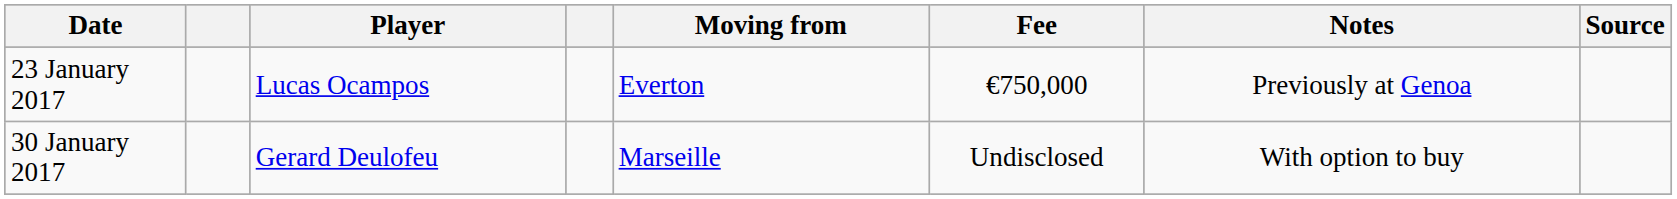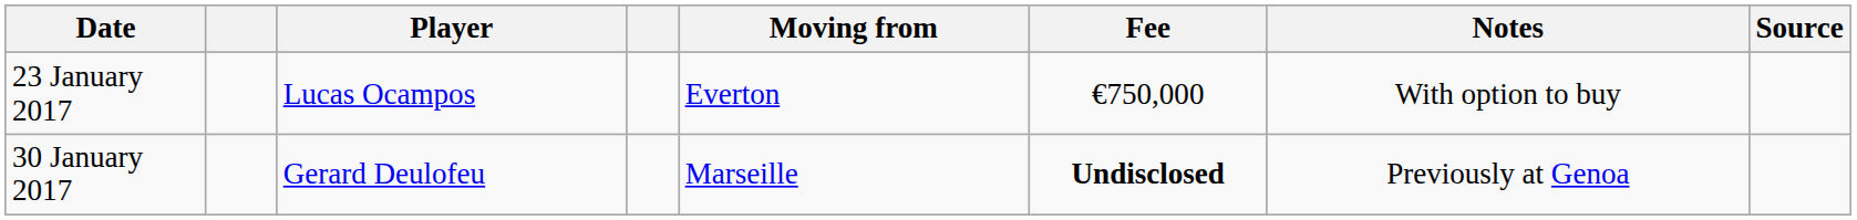 <table class="wikitable sortable">
 <tr>
 <th style="width:100px;">Date</th>
 <th style="width:30px;"></th>
 <th style="width:180px;">Player</th>
 <th style="width:20px;"></th>
 <th style="width:180px;">Moving from</th>
 <th style="width:120px;" class="unsortable">Fee</th>
 <th style="width:250px;" class="unsortable">Notes</th>
 <th style="width:20px;">Source</th>
 </tr>
 <tr>
 <td>23 January 2017</td>
 <td align=center></td>
 <td> <a href='#'>Lucas Ocampos</a></td>
 <td></td>
 <td> <a href='#'>Everton</a></td>
 <td align=center>€750,000</td>
-<td align=center>Previously at  <a href='#'>Genoa</a></td>
+<td align=center>With option to buy</td>
 <td align=center></td>
 </tr>
 <tr>
 <td>30 January 2017</td>
 <td align=center></td>
 <td> <a href='#'>Gerard Deulofeu</a></td>
 <td></td>
 <td> <a href='#'>Marseille</a></td>
-<td align=center>Undisclosed</td>
-<td align=center>With option to buy</td>
+<td align=center><strong>Undisclosed</strong></td>
+<td align=center>Previously at  <a href='#'>Genoa</a></td>
 <td align=center></td>
 </tr>
 </table>
